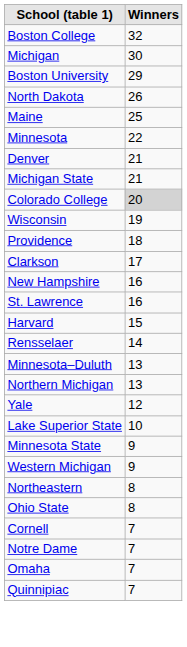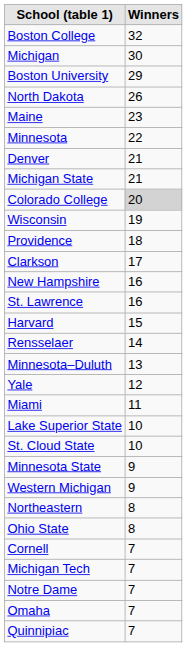 <table class="wikitable">
 <tr>
 <th style="background:#e5e5e5;">School (table 1)</th>
 <th style="background:#e5e5e5;">Winners</th>
 </tr>
 <tr>
 <td><a href='#'>Boston College</a></td>
 <td>32</td>
 </tr>
 <tr>
 <td><a href='#'>Michigan</a></td>
 <td>30</td>
 </tr>
 <tr>
 <td><a href='#'>Boston University</a></td>
 <td>29</td>
 </tr>
 <tr>
 <td><a href='#'>North Dakota</a></td>
 <td>26</td>
 </tr>
 <tr>
 <td><a href='#'>Maine</a></td>
-<td>25</td>
+<td>23</td>
 </tr>
 <tr>
 <td><a href='#'>Minnesota</a></td>
 <td>22</td>
 </tr>
 <tr>
 <td><a href='#'>Denver</a></td>
 <td>21</td>
 </tr>
 <tr>
 <td><a href='#'>Michigan State</a></td>
 <td>21</td>
 </tr>
 <tr>
 <td><a href='#'>Colorado College</a></td>
 <td style="background: lightgrey;">20</td>
 </tr>
 <tr>
 <td><a href='#'>Wisconsin</a></td>
 <td>19</td>
 </tr>
 <tr>
 <td><a href='#'>Providence</a></td>
 <td>18</td>
 </tr>
 <tr>
 <td><a href='#'>Clarkson</a></td>
 <td>17</td>
 </tr>
 <tr>
 <td><a href='#'>New Hampshire</a></td>
 <td>16</td>
 </tr>
 <tr>
 <td><a href='#'>St. Lawrence</a></td>
 <td>16</td>
 </tr>
 <tr>
 <td><a href='#'>Harvard</a></td>
 <td>15</td>
 </tr>
 <tr>
 <td><a href='#'>Rensselaer</a></td>
 <td>14</td>
 </tr>
 <tr>
 <td><a href='#'>Minnesota–Duluth</a></td>
 <td>13</td>
 </tr>
 <tr>
-<td><a href='#'>Northern Michigan</a></td>
-<td>13</td>
-</tr>
-<tr>
 <td><a href='#'>Yale</a></td>
 <td>12</td>
 </tr>
 <tr>
+<td><a href='#'>Miami</a></td>
+<td>11</td>
+</tr>
+<tr>
 <td><a href='#'>Lake Superior State</a></td>
+<td>10</td>
+</tr>
+<tr>
+<td><a href='#'>St. Cloud State</a></td>
 <td>10</td>
 </tr>
 <tr>
 <td><a href='#'>Minnesota State</a></td>
 <td>9</td>
 </tr>
 <tr>
 <td><a href='#'>Western Michigan</a></td>
 <td>9</td>
 </tr>
 <tr>
 <td><a href='#'>Northeastern</a></td>
 <td>8</td>
 </tr>
 <tr>
 <td><a href='#'>Ohio State</a></td>
 <td>8</td>
 </tr>
 <tr>
 <td><a href='#'>Cornell</a></td>
 <td>7</td>
 </tr>
 <tr>
+<td><a href='#'>Michigan Tech</a></td>
+<td>7</td>
+</tr>
+<tr>
 <td><a href='#'>Notre Dame</a></td>
 <td>7</td>
 </tr>
 <tr>
 <td><a href='#'>Omaha</a></td>
 <td>7</td>
 </tr>
 <tr>
 <td><a href='#'>Quinnipiac</a></td>
 <td>7</td>
 </tr>
 </table>
